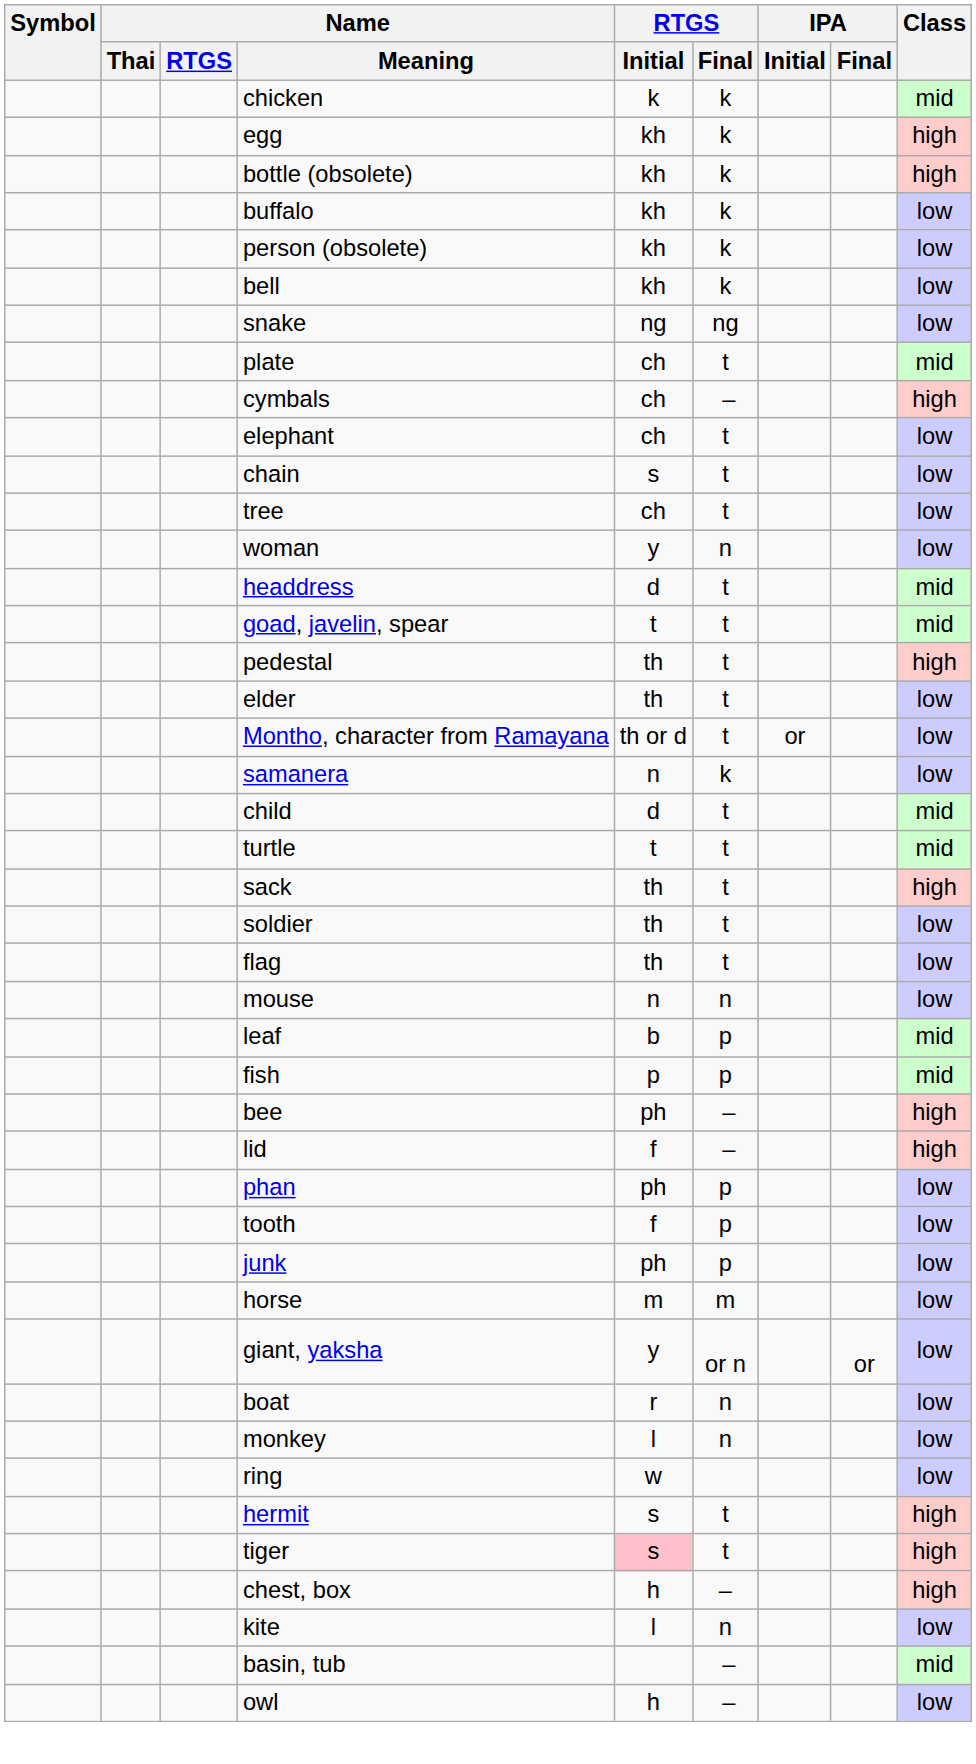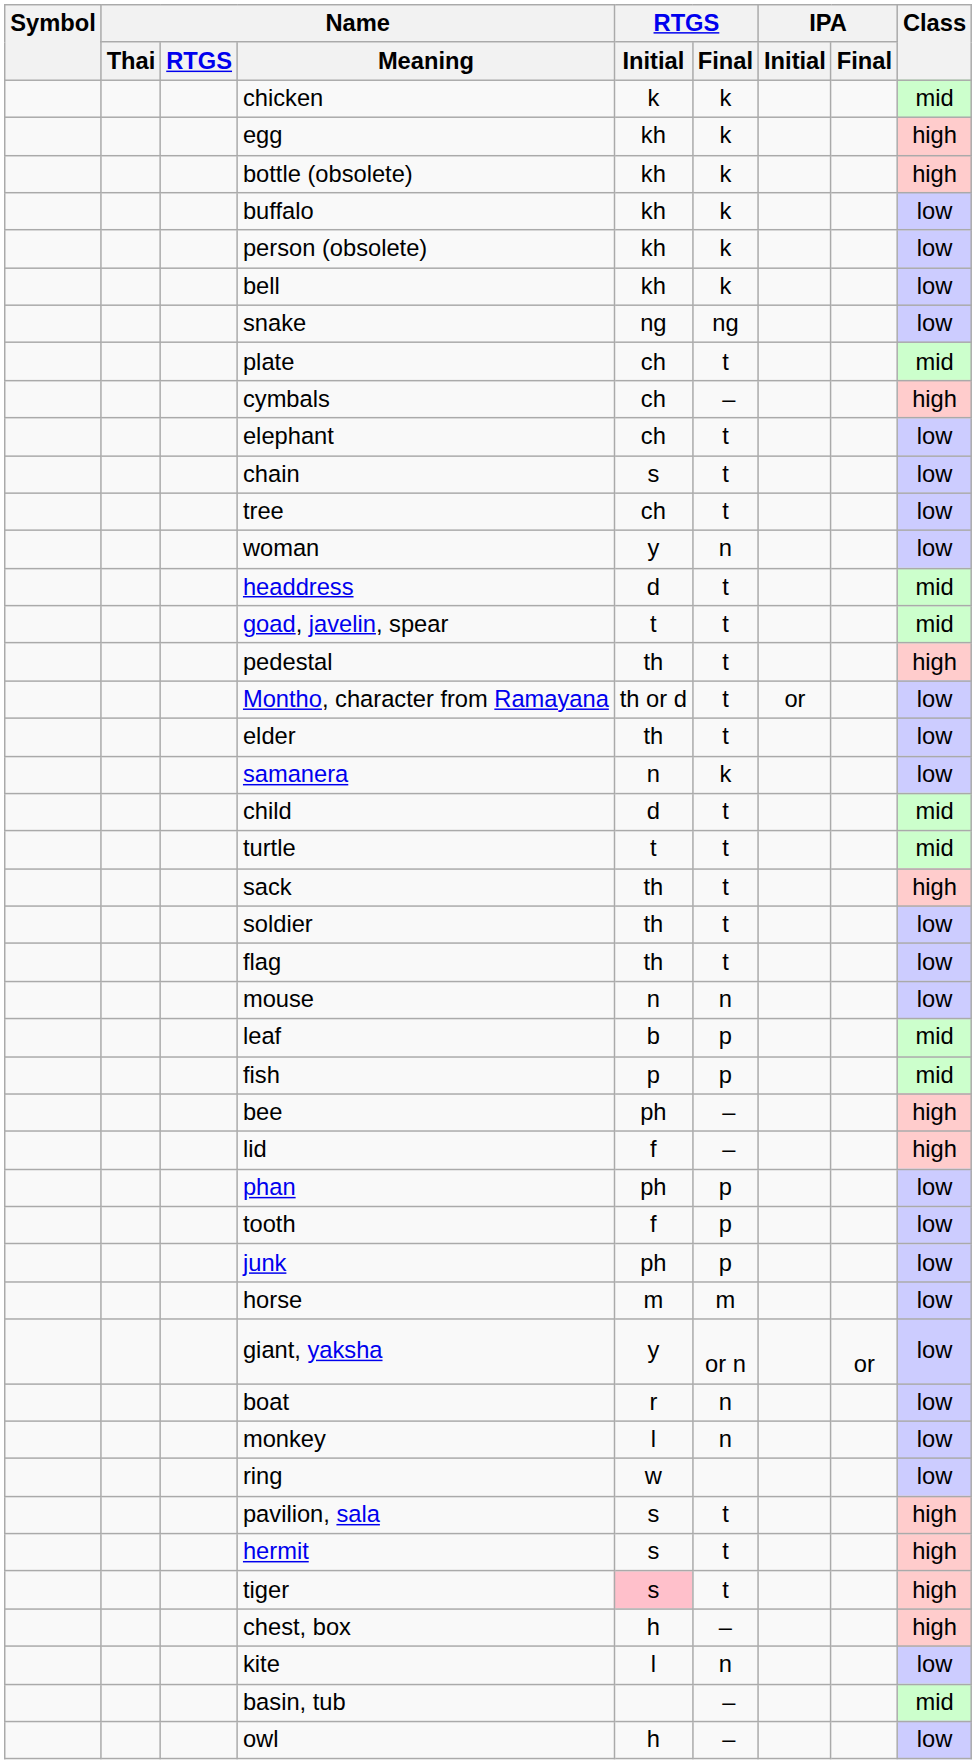 <table class="wikitable sortable" style="text-align: center;">
 <tr valign="top">
 <th rowspan="2">Symbol</th>
 <th colspan="3">Name</th>
 <th colspan="2"><a href='#'>RTGS</a></th>
 <th colspan="2">IPA</th>
 <th rowspan="2">Class</th>
 </tr>
 <tr>
 <th>Thai</th>
 <th><a href='#'>RTGS</a></th>
 <th>Meaning</th>
 <th>Initial</th>
 <th>Final</th>
 <th>Initial</th>
 <th>Final</th>
 </tr>
 <tr>
 <td style="font-size: 150%"></td>
 <td style="text-align: left"></td>
 <td style="text-align: left"></td>
 <td style="text-align: left">chicken</td>
 <td>k</td>
 <td>k</td>
 <td></td>
 <td></td>
 <td style="background: #cfc">mid</td>
 </tr>
 <tr>
 <td style="font-size: 150%"></td>
 <td style="text-align: left"></td>
 <td style="text-align: left"></td>
 <td style="text-align: left">egg</td>
 <td>kh</td>
 <td>k</td>
 <td></td>
 <td></td>
 <td style="background: #fcc">high</td>
 </tr>
 <tr>
 <td style="font-size: 150%"></td>
 <td style="text-align: left"></td>
 <td style="text-align: left"></td>
 <td style="text-align: left">bottle (obsolete)</td>
 <td>kh</td>
 <td>k</td>
 <td></td>
 <td></td>
 <td style="background: #fcc">high</td>
 </tr>
 <tr>
 <td style="font-size: 150%"></td>
 <td style="text-align: left"></td>
 <td style="text-align: left"></td>
 <td style="text-align: left">buffalo</td>
 <td>kh</td>
 <td>k</td>
 <td></td>
 <td></td>
 <td style="background: #ccf">low</td>
 </tr>
 <tr>
 <td style="font-size: 150%"></td>
 <td style="text-align: left"></td>
 <td style="text-align: left"></td>
 <td style="text-align: left">person (obsolete)</td>
 <td>kh</td>
 <td>k</td>
 <td></td>
 <td></td>
 <td style="background: #ccf">low</td>
 </tr>
 <tr>
 <td style="font-size: 150%"></td>
 <td style="text-align: left"></td>
 <td style="text-align: left"></td>
 <td style="text-align: left">bell</td>
 <td>kh</td>
 <td>k</td>
 <td></td>
 <td></td>
 <td style="background: #ccf">low</td>
 </tr>
 <tr>
 <td style="font-size: 150%"></td>
 <td style="text-align: left"></td>
 <td style="text-align: left"></td>
 <td style="text-align: left">snake</td>
 <td>ng</td>
 <td>ng</td>
 <td></td>
 <td></td>
 <td style="background: #ccf">low</td>
 </tr>
 <tr>
 <td style="font-size: 150%"></td>
 <td style="text-align: left"></td>
 <td style="text-align: left"></td>
 <td style="text-align: left">plate</td>
 <td>ch</td>
 <td>t</td>
 <td></td>
 <td></td>
 <td style="background: #cfc">mid</td>
 </tr>
 <tr>
 <td style="font-size: 150%"></td>
 <td style="text-align: left"></td>
 <td style="text-align: left"></td>
 <td style="text-align: left">cymbals</td>
 <td>ch</td>
 <td> –</td>
 <td></td>
 <td></td>
 <td style="background: #fcc">high</td>
 </tr>
 <tr>
 <td style="font-size: 150%"></td>
 <td style="text-align: left"></td>
 <td style="text-align: left"></td>
 <td style="text-align: left">elephant</td>
 <td>ch</td>
 <td>t</td>
 <td></td>
 <td></td>
 <td style="background: #ccf">low</td>
 </tr>
 <tr>
 <td style="font-size: 150%"></td>
 <td style="text-align: left"></td>
 <td style="text-align: left"></td>
 <td style="text-align: left">chain</td>
 <td>s</td>
 <td>t</td>
 <td></td>
 <td></td>
 <td style="background: #ccf">low</td>
 </tr>
 <tr>
 <td style="font-size: 150%"></td>
 <td style="text-align: left"></td>
 <td style="text-align: left"></td>
 <td style="text-align: left">tree</td>
 <td>ch</td>
 <td>t</td>
 <td></td>
 <td></td>
 <td style="background: #ccf">low</td>
 </tr>
 <tr>
 <td style="font-size: 150%"></td>
 <td style="text-align: left"></td>
 <td style="text-align: left"></td>
 <td style="text-align: left">woman</td>
 <td>y</td>
 <td>n</td>
 <td></td>
 <td></td>
 <td style="background: #ccf">low</td>
 </tr>
 <tr>
 <td style="font-size: 150%"></td>
 <td style="text-align: left"></td>
 <td style="text-align: left"></td>
 <td style="text-align: left"><a href='#'>headdress</a></td>
 <td>d</td>
 <td>t</td>
 <td></td>
 <td></td>
 <td style="background: #cfc">mid</td>
 </tr>
 <tr>
 <td style="font-size: 150%"></td>
 <td style="text-align: left"></td>
 <td style="text-align: left"></td>
 <td style="text-align: left"><a href='#'>goad</a>, <a href='#'>javelin</a>, spear</td>
 <td>t</td>
 <td>t</td>
 <td></td>
 <td></td>
 <td style="background: #cfc">mid</td>
 </tr>
 <tr>
 <td style="font-size: 150%"></td>
 <td style="text-align: left"></td>
 <td style="text-align: left"></td>
 <td style="text-align: left">pedestal</td>
 <td>th</td>
 <td>t</td>
 <td></td>
 <td></td>
 <td style="background: #fcc">high</td>
 </tr>
 <tr>
 <td style="font-size: 150%"></td>
 <td style="text-align: left"></td>
 <td style="text-align: left"></td>
-<td style="text-align: left">elder</td>
-<td>th</td>
+<td style="text-align: left"><a href='#'>Montho</a>, character from <a href='#'>Ramayana</a></td>
+<td>th or d</td>
 <td>t</td>
-<td></td>
+<td> or </td>
 <td></td>
 <td style="background: #ccf">low</td>
 </tr>
 <tr>
 <td style="font-size: 150%"></td>
 <td style="text-align: left"></td>
 <td style="text-align: left"></td>
-<td style="text-align: left"><a href='#'>Montho</a>, character from <a href='#'>Ramayana</a></td>
-<td>th or d</td>
+<td style="text-align: left">elder</td>
+<td>th</td>
 <td>t</td>
-<td> or </td>
+<td></td>
 <td></td>
 <td style="background: #ccf">low</td>
 </tr>
 <tr>
 <td style="font-size: 150%"></td>
 <td style="text-align: left"></td>
 <td style="text-align: left"></td>
 <td style="text-align: left"><a href='#'>samanera</a></td>
 <td>n</td>
 <td>k</td>
 <td></td>
 <td></td>
 <td style="background: #ccf">low</td>
 </tr>
 <tr>
 <td style="font-size: 150%"></td>
 <td style="text-align: left"></td>
 <td style="text-align: left"></td>
 <td style="text-align: left">child</td>
 <td>d</td>
 <td>t</td>
 <td></td>
 <td></td>
 <td style="background: #cfc">mid</td>
 </tr>
 <tr>
 <td style="font-size: 150%"></td>
 <td style="text-align: left"></td>
 <td style="text-align: left"></td>
 <td style="text-align: left">turtle</td>
 <td>t</td>
 <td>t</td>
 <td></td>
 <td></td>
 <td style="background: #cfc">mid</td>
 </tr>
 <tr>
 <td style="font-size: 150%"></td>
 <td style="text-align: left"></td>
 <td style="text-align: left"></td>
 <td style="text-align: left">sack</td>
 <td>th</td>
 <td>t</td>
 <td></td>
 <td></td>
 <td style="background: #fcc">high</td>
 </tr>
 <tr>
 <td style="font-size: 150%"></td>
 <td style="text-align: left"></td>
 <td style="text-align: left"></td>
 <td style="text-align: left">soldier</td>
 <td>th</td>
 <td>t</td>
 <td></td>
 <td></td>
 <td style="background: #ccf">low</td>
 </tr>
 <tr>
 <td style="font-size: 150%"></td>
 <td style="text-align: left"></td>
 <td style="text-align: left"></td>
 <td style="text-align: left">flag</td>
 <td>th</td>
 <td>t</td>
 <td></td>
 <td></td>
 <td style="background: #ccf">low</td>
 </tr>
 <tr>
 <td style="font-size: 150%"></td>
 <td style="text-align: left"></td>
 <td style="text-align: left"></td>
 <td style="text-align: left">mouse</td>
 <td>n</td>
 <td>n</td>
 <td></td>
 <td></td>
 <td style="background: #ccf">low</td>
 </tr>
 <tr>
 <td style="font-size: 150%"></td>
 <td style="text-align: left"></td>
 <td style="text-align: left"></td>
 <td style="text-align: left">leaf</td>
 <td>b</td>
 <td>p</td>
 <td></td>
 <td></td>
 <td style="background: #cfc">mid</td>
 </tr>
 <tr>
 <td style="font-size: 150%"></td>
 <td style="text-align: left"></td>
 <td style="text-align: left"></td>
 <td style="text-align: left">fish</td>
 <td>p</td>
 <td>p</td>
 <td></td>
 <td></td>
 <td style="background: #cfc">mid</td>
 </tr>
 <tr>
 <td style="font-size: 150%"></td>
 <td style="text-align: left"></td>
 <td style="text-align: left"></td>
 <td style="text-align: left">bee</td>
 <td>ph</td>
 <td> –</td>
 <td></td>
 <td></td>
 <td style="background: #fcc">high</td>
 </tr>
 <tr>
 <td style="font-size: 150%"></td>
 <td style="text-align: left"></td>
 <td style="text-align: left"></td>
 <td style="text-align: left">lid</td>
 <td>f</td>
 <td> –</td>
 <td></td>
 <td></td>
 <td style="background: #fcc">high</td>
 </tr>
 <tr>
 <td style="font-size: 150%"></td>
 <td style="text-align: left"></td>
 <td style="text-align: left"></td>
 <td style="text-align: left"><a href='#'>phan</a></td>
 <td>ph</td>
 <td>p</td>
 <td></td>
 <td></td>
 <td style="background: #ccf">low</td>
 </tr>
 <tr>
 <td style="font-size: 150%"></td>
 <td style="text-align: left"></td>
 <td style="text-align: left"></td>
 <td style="text-align: left">tooth</td>
 <td>f</td>
 <td>p</td>
 <td></td>
 <td></td>
 <td style="background: #ccf">low</td>
 </tr>
 <tr>
 <td style="font-size: 150%"></td>
 <td style="text-align: left"></td>
 <td style="text-align: left"></td>
 <td style="text-align: left"><a href='#'>junk</a></td>
 <td>ph</td>
 <td>p</td>
 <td></td>
 <td></td>
 <td style="background: #ccf">low</td>
 </tr>
 <tr>
 <td style="font-size: 150%"></td>
 <td style="text-align: left"></td>
 <td style="text-align: left"></td>
 <td style="text-align: left">horse</td>
 <td>m</td>
 <td>m</td>
 <td></td>
 <td></td>
 <td style="background: #ccf">low</td>
 </tr>
 <tr>
 <td style="font-size: 150%"></td>
 <td style="text-align: left"></td>
 <td style="text-align: left"></td>
 <td style="text-align: left">giant, <a href='#'>yaksha</a></td>
 <td>y</td>
 <td> <br> or n</td>
 <td></td>
 <td> <br> or </td>
 <td style="background: #ccf">low</td>
 </tr>
 <tr>
 <td style="font-size: 150%"></td>
 <td style="text-align: left"></td>
 <td style="text-align: left"></td>
 <td style="text-align: left">boat</td>
 <td>r</td>
 <td>n</td>
 <td></td>
 <td></td>
 <td style="background: #ccf">low</td>
 </tr>
 <tr>
 <td style="font-size: 150%"></td>
 <td style="text-align: left"></td>
 <td style="text-align: left"></td>
 <td style="text-align: left">monkey</td>
 <td>l</td>
 <td>n</td>
 <td></td>
 <td></td>
 <td style="background: #ccf">low</td>
 </tr>
 <tr>
 <td style="font-size: 150%"></td>
 <td style="text-align: left"></td>
 <td style="text-align: left"></td>
 <td style="text-align: left">ring</td>
 <td>w</td>
 <td></td>
 <td></td>
 <td></td>
 <td style="background: #ccf">low</td>
 </tr>
 <tr>
 <td style="font-size: 150%"></td>
 <td style="text-align: left"></td>
 <td style="text-align: left"></td>
+<td style="text-align: left">pavilion, <a href='#'>sala</a></td>
+<td>s</td>
+<td>t</td>
+<td></td>
+<td></td>
+<td style="background: #fcc">high</td>
+</tr>
+<tr>
+<td style="font-size: 150%"></td>
+<td style="text-align: left"></td>
+<td style="text-align: left"></td>
 <td style="text-align: left"><a href='#'>hermit</a></td>
 <td>s</td>
 <td>t</td>
 <td></td>
 <td></td>
 <td style="background: #fcc">high</td>
 </tr>
 <tr>
 <td style="font-size: 150%"></td>
 <td style="text-align: left"></td>
 <td style="text-align: left"></td>
 <td style="text-align: left">tiger</td>
 <td style="background: pink;">s</td>
 <td>t</td>
 <td></td>
 <td></td>
 <td style="background: #fcc">high</td>
 </tr>
 <tr>
 <td style="font-size: 150%"></td>
 <td style="text-align: left"></td>
 <td style="text-align: left"></td>
 <td style="text-align: left">chest, box</td>
 <td>h</td>
 <td>–</td>
 <td></td>
 <td></td>
 <td style="background: #fcc">high</td>
 </tr>
 <tr>
 <td style="font-size: 150%"></td>
 <td style="text-align: left"></td>
 <td style="text-align: left"></td>
 <td style="text-align: left">kite</td>
 <td>l</td>
 <td>n</td>
 <td></td>
 <td></td>
 <td style="background: #ccf">low</td>
 </tr>
 <tr>
 <td style="font-size: 150%"></td>
 <td style="text-align: left"></td>
 <td style="text-align: left"></td>
 <td style="text-align: left">basin, tub</td>
 <td></td>
 <td> –</td>
 <td></td>
 <td></td>
 <td style="background: #cfc">mid</td>
 </tr>
 <tr>
 <td style="font-size: 150%"></td>
 <td style="text-align: left"></td>
 <td style="text-align: left"></td>
 <td style="text-align: left">owl</td>
 <td>h</td>
 <td> –</td>
 <td></td>
 <td></td>
 <td style="background: #ccf">low</td>
 </tr>
 </table>
